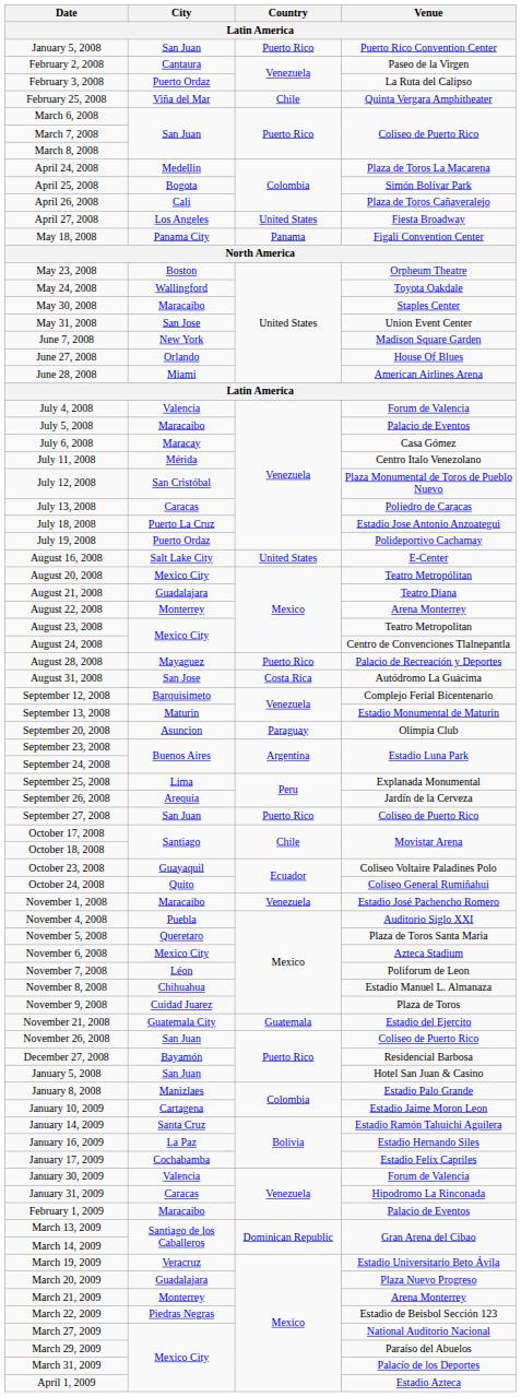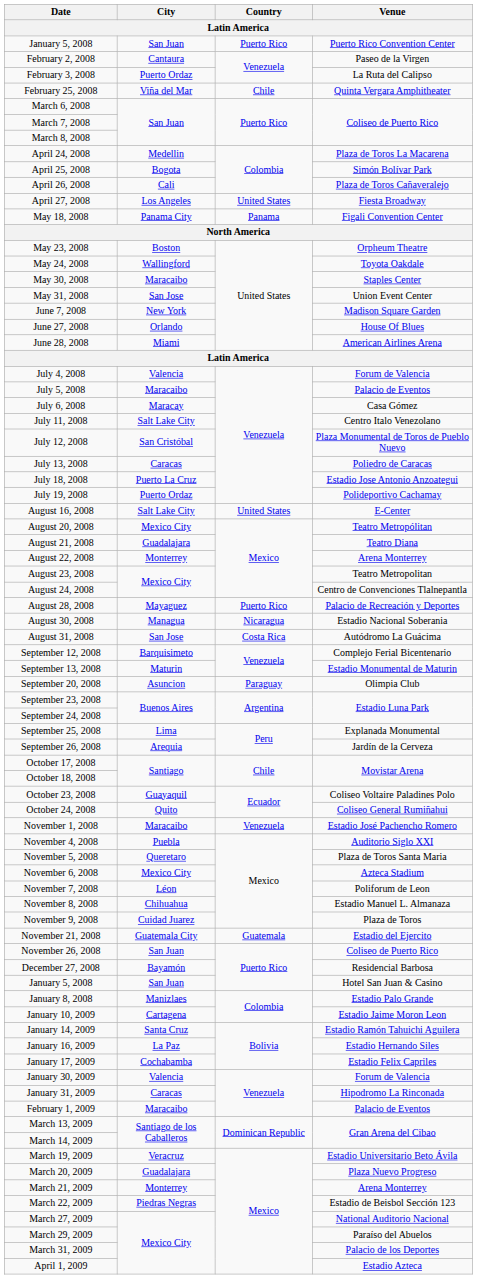 <table class="wikitable" style="text-align:center;">
 <tr>
 <th style="width:175px;">Date</th>
 <th style="width:150px;">City</th>
 <th style="width:150px;">Country</th>
 <th style="width:250px;">Venue</th>
 </tr>
 <tr>
 <th colspan="4">Latin America</th>
 </tr>
 <tr>
 <td>January 5, 2008</td>
 <td><a href='#'>San Juan</a></td>
 <td><a href='#'>Puerto Rico</a></td>
 <td><a href='#'>Puerto Rico Convention Center</a></td>
 </tr>
 <tr>
 <td>February 2, 2008</td>
 <td><a href='#'>Cantaura</a></td>
 <td rowspan="2"><a href='#'>Venezuela</a></td>
 <td>Paseo de la Virgen</td>
 </tr>
 <tr>
 <td>February 3, 2008</td>
 <td><a href='#'>Puerto Ordaz</a></td>
 <td>La Ruta del Calipso</td>
 </tr>
 <tr>
 <td>February 25, 2008</td>
 <td><a href='#'>Viña del Mar</a></td>
 <td><a href='#'>Chile</a></td>
 <td><a href='#'>Quinta Vergara Amphitheater</a></td>
 </tr>
 <tr>
 <td>March 6, 2008</td>
 <td rowspan="3"><a href='#'>San Juan</a></td>
 <td rowspan="3"><a href='#'>Puerto Rico</a></td>
 <td rowspan="3"><a href='#'>Coliseo de Puerto Rico</a></td>
 </tr>
 <tr>
 <td>March 7, 2008</td>
 </tr>
 <tr>
 <td>March 8, 2008</td>
 </tr>
 <tr>
 <td>April 24, 2008</td>
 <td><a href='#'>Medellin</a></td>
 <td rowspan="3"><a href='#'>Colombia</a></td>
 <td><a href='#'>Plaza de Toros La Macarena</a></td>
 </tr>
 <tr>
 <td>April 25, 2008</td>
 <td><a href='#'>Bogota</a></td>
 <td><a href='#'>Simón Bolívar Park</a></td>
 </tr>
 <tr>
 <td>April 26, 2008</td>
 <td><a href='#'>Cali</a></td>
 <td><a href='#'>Plaza de Toros Cañaveralejo</a></td>
 </tr>
 <tr>
 <td>April 27, 2008</td>
 <td><a href='#'>Los Angeles</a></td>
 <td><a href='#'>United States</a></td>
 <td><a href='#'>Fiesta Broadway</a></td>
 </tr>
 <tr>
 <td>May 18, 2008</td>
 <td><a href='#'>Panama City</a></td>
 <td><a href='#'>Panama</a></td>
 <td><a href='#'>Figali Convention Center</a></td>
 </tr>
 <tr>
 <th colspan="4">North America</th>
 </tr>
 <tr>
 <td>May 23, 2008</td>
 <td><a href='#'>Boston</a></td>
 <td rowspan="7">United States</td>
 <td><a href='#'>Orpheum Theatre</a></td>
 </tr>
 <tr>
 <td>May 24, 2008</td>
 <td><a href='#'>Wallingford</a></td>
 <td><a href='#'>Toyota Oakdale</a></td>
 </tr>
 <tr>
 <td>May 30, 2008</td>
 <td><a href='#'>Maracaibo</a></td>
 <td><a href='#'>Staples Center</a></td>
 </tr>
 <tr>
 <td>May 31, 2008</td>
 <td><a href='#'>San Jose</a></td>
 <td>Union Event Center</td>
 </tr>
 <tr>
 <td>June 7, 2008</td>
 <td><a href='#'>New York</a></td>
 <td><a href='#'>Madison Square Garden</a></td>
 </tr>
 <tr>
 <td>June 27, 2008</td>
 <td><a href='#'>Orlando</a></td>
 <td><a href='#'>House Of Blues</a></td>
 </tr>
 <tr>
 <td>June 28, 2008</td>
 <td><a href='#'>Miami</a></td>
 <td><a href='#'>American Airlines Arena</a></td>
 </tr>
 <tr>
 <th colspan="4">Latin America</th>
 </tr>
 <tr>
 <td>July 4, 2008</td>
 <td><a href='#'>Valencia</a></td>
 <td rowspan="8"><a href='#'>Venezuela</a></td>
 <td><a href='#'>Forum de Valencia</a></td>
 </tr>
 <tr>
 <td>July 5, 2008</td>
 <td><a href='#'>Maracaibo</a></td>
 <td><a href='#'>Palacio de Eventos</a></td>
 </tr>
 <tr>
 <td>July 6, 2008</td>
 <td><a href='#'>Maracay</a></td>
 <td>Casa Gómez</td>
 </tr>
 <tr>
 <td>July 11, 2008</td>
-<td><a href='#'>Mérida</a></td>
+<td><a href='#'>Salt Lake City</a></td>
 <td>Centro Italo Venezolano</td>
 </tr>
 <tr>
 <td>July 12, 2008</td>
 <td><a href='#'>San Cristóbal</a></td>
 <td><a href='#'>Plaza Monumental de Toros de Pueblo Nuevo</a></td>
 </tr>
 <tr>
 <td>July 13, 2008</td>
 <td><a href='#'>Caracas</a></td>
 <td><a href='#'>Poliedro de Caracas</a></td>
 </tr>
 <tr>
 <td>July 18, 2008</td>
 <td><a href='#'>Puerto La Cruz</a></td>
 <td><a href='#'>Estadio Jose Antonio Anzoategui</a></td>
 </tr>
 <tr>
 <td>July 19, 2008</td>
 <td><a href='#'>Puerto Ordaz</a></td>
 <td><a href='#'>Polideportivo Cachamay</a></td>
 </tr>
 <tr>
 <td>August 16, 2008</td>
 <td><a href='#'>Salt Lake City</a></td>
 <td><a href='#'>United States</a></td>
 <td><a href='#'>E-Center</a></td>
 </tr>
 <tr>
 <td>August 20, 2008</td>
 <td><a href='#'>Mexico City</a></td>
 <td rowspan="5"><a href='#'>Mexico</a></td>
 <td><a href='#'>Teatro Metropólitan</a></td>
 </tr>
 <tr>
 <td>August 21, 2008</td>
 <td><a href='#'>Guadalajara</a></td>
 <td><a href='#'>Teatro Diana</a></td>
 </tr>
 <tr>
 <td>August 22, 2008</td>
 <td><a href='#'>Monterrey</a></td>
 <td><a href='#'>Arena Monterrey</a></td>
 </tr>
 <tr>
 <td>August 23, 2008</td>
 <td rowspan="2"><a href='#'>Mexico City</a></td>
 <td>Teatro Metropolitan</td>
 </tr>
 <tr>
 <td>August 24, 2008</td>
 <td>Centro de Convenciones Tlalnepantla</td>
 </tr>
 <tr>
 <td>August 28, 2008</td>
 <td><a href='#'>Mayaguez</a></td>
 <td><a href='#'>Puerto Rico</a></td>
 <td><a href='#'>Palacio de Recreación y Deportes</a></td>
 </tr>
 <tr>
+<td>August 30, 2008</td>
+<td><a href='#'>Managua</a></td>
+<td><a href='#'>Nicaragua</a></td>
+<td>Estadio Nacional Soberania</td>
+</tr>
+<tr>
 <td>August 31, 2008</td>
 <td><a href='#'>San Jose</a></td>
 <td><a href='#'>Costa Rica</a></td>
 <td>Autódromo La Guácima</td>
 </tr>
 <tr>
 <td>September 12, 2008</td>
 <td><a href='#'>Barquisimeto</a></td>
 <td rowspan="2"><a href='#'>Venezuela</a></td>
 <td>Complejo Ferial Bicentenario</td>
 </tr>
 <tr>
 <td>September 13, 2008</td>
 <td><a href='#'>Maturin</a></td>
 <td><a href='#'>Estadio Monumental de Maturin</a></td>
 </tr>
 <tr>
 <td>September 20, 2008</td>
 <td><a href='#'>Asuncion</a></td>
 <td><a href='#'>Paraguay</a></td>
 <td>Olimpia Club</td>
 </tr>
 <tr>
 <td>September 23, 2008</td>
 <td rowspan="2"><a href='#'>Buenos Aires</a></td>
 <td rowspan="2"><a href='#'>Argentina</a></td>
 <td rowspan="2"><a href='#'>Estadio Luna Park</a></td>
 </tr>
 <tr>
 <td>September 24, 2008</td>
 </tr>
 <tr>
 <td>September 25, 2008</td>
 <td><a href='#'>Lima</a></td>
 <td rowspan="2"><a href='#'>Peru</a></td>
 <td>Explanada Monumental</td>
 </tr>
 <tr>
 <td>September 26, 2008</td>
 <td><a href='#'>Arequia</a></td>
 <td>Jardín de la Cerveza</td>
-</tr>
-<tr>
-<td>September 27, 2008</td>
-<td><a href='#'>San Juan</a></td>
-<td><a href='#'>Puerto Rico</a></td>
-<td><a href='#'>Coliseo de Puerto Rico</a></td>
 </tr>
 <tr>
 <td>October 17, 2008</td>
 <td rowspan="2"><a href='#'>Santiago</a></td>
 <td rowspan="2"><a href='#'>Chile</a></td>
 <td rowspan="2"><a href='#'>Movistar Arena</a></td>
 </tr>
 <tr>
 <td>October 18, 2008</td>
 </tr>
 <tr>
 <td>October 23, 2008</td>
 <td><a href='#'>Guayaquil</a></td>
 <td rowspan="2"><a href='#'>Ecuador</a></td>
 <td>Coliseo Voltaire Paladines Polo</td>
 </tr>
 <tr>
 <td>October 24, 2008</td>
 <td><a href='#'>Quito</a></td>
 <td><a href='#'>Coliseo General Rumiñahui</a></td>
 </tr>
 <tr>
 <td>November 1, 2008</td>
 <td><a href='#'>Maracaibo</a></td>
 <td><a href='#'>Venezuela</a></td>
 <td><a href='#'>Estadio José Pachencho Romero</a></td>
 </tr>
 <tr>
 <td>November 4, 2008</td>
 <td><a href='#'>Puebla</a></td>
 <td rowspan="6">Mexico</td>
 <td><a href='#'>Auditorio Siglo XXI</a></td>
 </tr>
 <tr>
 <td>November 5, 2008</td>
 <td><a href='#'>Queretaro</a></td>
 <td>Plaza de Toros Santa Maria</td>
 </tr>
 <tr>
 <td>November 6, 2008</td>
 <td><a href='#'>Mexico City</a></td>
 <td><a href='#'>Azteca Stadium</a></td>
 </tr>
 <tr>
 <td>November 7, 2008</td>
 <td><a href='#'>Léon</a></td>
 <td>Poliforum de Leon</td>
 </tr>
 <tr>
 <td>November 8, 2008</td>
 <td><a href='#'>Chihuahua</a></td>
 <td>Estadio Manuel L. Almanaza</td>
 </tr>
 <tr>
 <td>November 9, 2008</td>
 <td><a href='#'>Cuidad Juarez</a></td>
 <td>Plaza de Toros</td>
 </tr>
 <tr>
 <td>November 21, 2008</td>
 <td><a href='#'>Guatemala City</a></td>
 <td><a href='#'>Guatemala</a></td>
 <td><a href='#'>Estadio del Ejercito</a></td>
 </tr>
 <tr>
 <td>November 26, 2008</td>
 <td><a href='#'>San Juan</a></td>
 <td rowspan="3"><a href='#'>Puerto Rico</a></td>
 <td><a href='#'>Coliseo de Puerto Rico</a></td>
 </tr>
 <tr>
 <td>December 27, 2008</td>
 <td><a href='#'>Bayamón</a></td>
 <td>Residencial Barbosa</td>
 </tr>
 <tr>
 <td>January 5, 2008</td>
 <td><a href='#'>San Juan</a></td>
 <td>Hotel San Juan & Casino</td>
 </tr>
 <tr>
 <td>January 8, 2008</td>
 <td><a href='#'>Manizlaes</a></td>
 <td rowspan="2"><a href='#'>Colombia</a></td>
 <td><a href='#'>Estadio Palo Grande</a></td>
 </tr>
 <tr>
 <td>January 10, 2009</td>
 <td><a href='#'>Cartagena</a></td>
 <td><a href='#'>Estadio Jaime Moron Leon</a></td>
 </tr>
 <tr>
 <td>January 14, 2009</td>
 <td><a href='#'>Santa Cruz</a></td>
 <td rowspan="3"><a href='#'>Bolivia</a></td>
 <td><a href='#'>Estadio Ramón Tahuichi Aguilera</a></td>
 </tr>
 <tr>
 <td>January 16, 2009</td>
 <td><a href='#'>La Paz</a></td>
 <td><a href='#'>Estadio Hernando Siles</a></td>
 </tr>
 <tr>
 <td>January 17, 2009</td>
 <td><a href='#'>Cochabamba</a></td>
 <td><a href='#'>Estadio Felix Capriles</a></td>
 </tr>
 <tr>
 <td>January 30, 2009</td>
 <td><a href='#'>Valencia</a></td>
 <td rowspan="3"><a href='#'>Venezuela</a></td>
 <td><a href='#'>Forum de Valencia</a></td>
 </tr>
 <tr>
 <td>January 31, 2009</td>
 <td><a href='#'>Caracas</a></td>
 <td><a href='#'>Hipodromo La Rinconada</a></td>
 </tr>
 <tr>
 <td>February 1, 2009</td>
 <td><a href='#'>Maracaibo</a></td>
 <td><a href='#'>Palacio de Eventos</a></td>
 </tr>
 <tr>
 <td>March 13, 2009</td>
 <td rowspan="2"><a href='#'>Santiago de los Caballeros</a></td>
 <td rowspan="2"><a href='#'>Dominican Republic</a></td>
 <td rowspan="2"><a href='#'>Gran Arena del Cibao</a></td>
 </tr>
 <tr>
 <td>March 14, 2009</td>
 </tr>
 <tr>
 <td>March 19, 2009</td>
 <td><a href='#'>Veracruz</a></td>
 <td rowspan="8"><a href='#'>Mexico</a></td>
 <td><a href='#'>Estadio Universitario Beto Ávila</a></td>
 </tr>
 <tr>
 <td>March 20, 2009</td>
 <td><a href='#'>Guadalajara</a></td>
 <td><a href='#'>Plaza Nuevo Progreso</a></td>
 </tr>
 <tr>
 <td>March 21, 2009</td>
 <td><a href='#'>Monterrey</a></td>
 <td><a href='#'>Arena Monterrey</a></td>
 </tr>
 <tr>
 <td>March 22, 2009</td>
 <td><a href='#'>Piedras Negras</a></td>
 <td>Estadio de Beisbol Sección 123</td>
 </tr>
 <tr>
 <td>March 27, 2009</td>
 <td rowspan="4"><a href='#'>Mexico City</a></td>
 <td><a href='#'>National Auditorio Nacional</a></td>
 </tr>
 <tr>
 <td>March 29, 2009</td>
 <td>Paraíso del Abuelos</td>
 </tr>
 <tr>
 <td>March 31, 2009</td>
 <td><a href='#'>Palacio de los Deportes</a></td>
 </tr>
 <tr>
 <td>April 1, 2009</td>
 <td><a href='#'>Estadio Azteca</a></td>
 </tr>
 </table>
